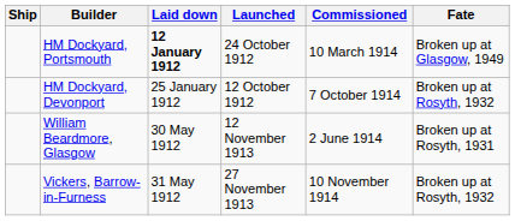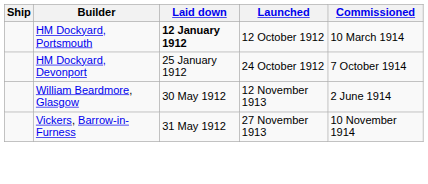 <table class="wikitable plainrowheaders">
 <tr>
 <th scope="col" align = center>Ship</th>
 <th scope="col" align = center>Builder</th>
 <th scope="col" align = center><a href='#'>Laid down</a></th>
 <th scope="col" align = center><a href='#'>Launched</a></th>
 <th scope="col" align = center><a href='#'>Commissioned</a></th>
-<th scope="col" align = center>Fate</th>
 </tr>
 <tr>
 <td scope="row"></td>
 <td><a href='#'>HM Dockyard, Portsmouth</a></td>
 <td><strong>12 January 1912</strong></td>
-<td>24 October 1912</td>
+<td>12 October 1912</td>
 <td>10 March 1914</td>
-<td>Broken up at <a href='#'>Glasgow</a>, 1949</td>
 </tr>
 <tr>
 <td scope="row"></td>
 <td><a href='#'>HM Dockyard, Devonport</a></td>
 <td>25 January 1912</td>
-<td>12 October 1912</td>
+<td>24 October 1912</td>
 <td>7 October 1914</td>
-<td>Broken up at <a href='#'>Rosyth</a>, 1932</td>
 </tr>
 <tr>
 <td scope="row"></td>
 <td><a href='#'>William Beardmore</a>, <a href='#'>Glasgow</a></td>
 <td>30 May 1912</td>
 <td>12 November 1913</td>
 <td>2 June 1914</td>
-<td>Broken up at Rosyth, 1931</td>
 </tr>
 <tr>
 <td scope="row"></td>
 <td><a href='#'>Vickers</a>, <a href='#'>Barrow-in-Furness</a></td>
 <td>31 May 1912</td>
 <td>27 November 1913</td>
 <td>10 November 1914</td>
-<td>Broken up at Rosyth, 1932</td>
 </tr>
 </table>
